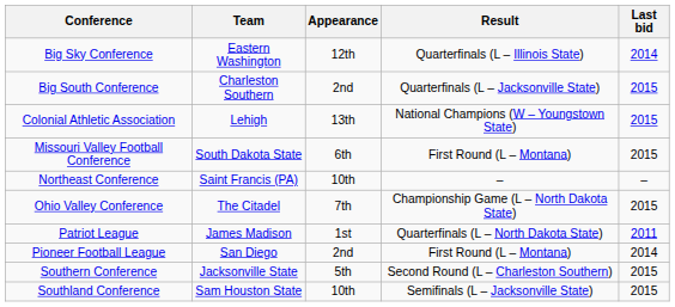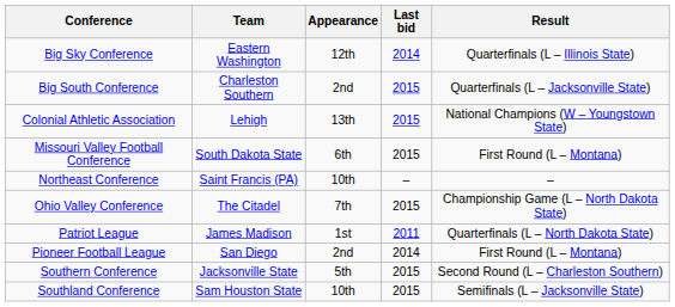 <table class="wikitable sortable" style="text-align: center;">
 <tr>
 <th>Conference</th>
 <th>Team</th>
 <th data-sort-type="number">Appearance</th>
+<th>Last bid</th>
 <th>Result</th>
-<th>Last bid</th>
 </tr>
 <tr>
 <td><a href='#'>Big Sky Conference</a></td>
 <td><a href='#'>Eastern Washington</a></td>
 <td>12th</td>
+<td><a href='#'>2014</a></td>
 <td>Quarterfinals (L – <a href='#'>Illinois State</a>)</td>
-<td><a href='#'>2014</a></td>
 </tr>
 <tr>
 <td><a href='#'>Big South Conference</a></td>
 <td><a href='#'>Charleston Southern</a></td>
 <td>2nd</td>
+<td><a href='#'>2015</a></td>
 <td>Quarterfinals (L – <a href='#'>Jacksonville State</a>)</td>
-<td><a href='#'>2015</a></td>
 </tr>
 <tr>
 <td><a href='#'>Colonial Athletic Association</a></td>
 <td><a href='#'>Lehigh</a></td>
 <td>13th</td>
+<td><a href='#'>2015</a></td>
 <td>National Champions (<a href='#'>W – Youngstown State</a>)</td>
-<td><a href='#'>2015</a></td>
 </tr>
 <tr>
 <td><a href='#'>Missouri Valley Football Conference</a></td>
 <td><a href='#'>South Dakota State</a></td>
 <td>6th</td>
+<td>2015</td>
 <td>First Round (L – <a href='#'>Montana</a>)</td>
-<td>2015</td>
 </tr>
 <tr>
 <td><a href='#'>Northeast Conference</a></td>
 <td><a href='#'>Saint Francis (PA)</a></td>
 <td>10th</td>
 <td>–</td>
 <td>–</td>
 </tr>
 <tr>
 <td><a href='#'>Ohio Valley Conference</a></td>
 <td><a href='#'>The Citadel</a></td>
 <td>7th</td>
+<td>2015</td>
 <td>Championship Game (L – <a href='#'>North Dakota State</a>)</td>
-<td>2015</td>
 </tr>
 <tr>
 <td><a href='#'>Patriot League</a></td>
 <td><a href='#'>James Madison</a></td>
 <td>1st</td>
+<td><a href='#'>2011</a></td>
 <td>Quarterfinals (L – <a href='#'>North Dakota State</a>)</td>
-<td><a href='#'>2011</a></td>
 </tr>
 <tr>
 <td><a href='#'>Pioneer Football League</a></td>
 <td><a href='#'>San Diego</a></td>
 <td>2nd</td>
+<td>2014</td>
 <td>First Round (L – <a href='#'>Montana</a>)</td>
-<td>2014</td>
 </tr>
 <tr>
 <td><a href='#'>Southern Conference</a></td>
 <td><a href='#'>Jacksonville State</a></td>
 <td>5th</td>
+<td>2015</td>
 <td>Second Round (L – <a href='#'>Charleston Southern</a>)</td>
-<td>2015</td>
 </tr>
 <tr>
 <td><a href='#'>Southland Conference</a></td>
 <td><a href='#'>Sam Houston State</a></td>
 <td>10th</td>
+<td>2015</td>
 <td>Semifinals (L – <a href='#'>Jacksonville State</a>)</td>
-<td>2015</td>
 </tr>
 </table>
